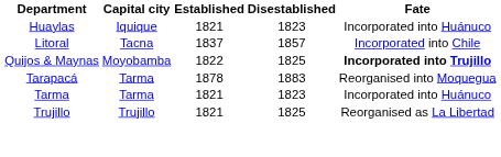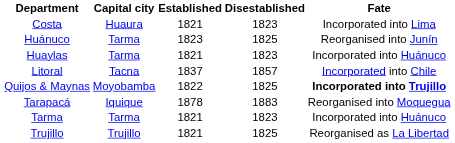 <table class="wiki table sortable" style="text-align: center;">
 <tr>
 <th>Department</th>
 <th>Capital city</th>
 <th>Established</th>
 <th>Disestablished</th>
 <th>Fate</th>
 </tr>
 <tr>
+<td><a href='#'>Costa</a></td>
+<td><a href='#'>Huaura</a></td>
+<td>1821</td>
+<td>1823</td>
+<td>Incorporated into <a href='#'>Lima</a></td>
+</tr>
+<tr>
+<td><a href='#'>Huánuco</a></td>
+<td><a href='#'>Tarma</a></td>
+<td>1823</td>
+<td>1825</td>
+<td>Reorganised into <a href='#'>Junín</a></td>
+</tr>
+<tr>
 <td><a href='#'>Huaylas</a></td>
-<td><a href='#'>Iquique</a></td>
+<td><a href='#'>Tarma</a></td>
 <td>1821</td>
 <td>1823</td>
 <td>Incorporated into <a href='#'>Huánuco</a></td>
 </tr>
 <tr>
 <td><a href='#'>Litoral</a></td>
 <td><a href='#'>Tacna</a></td>
 <td>1837</td>
 <td>1857</td>
 <td><a href='#'>Incorporated</a> into <a href='#'>Chile</a></td>
 </tr>
 <tr>
 <td><a href='#'>Quijos & Maynas</a></td>
 <td><a href='#'>Moyobamba</a></td>
 <td>1822</td>
 <td>1825</td>
 <td><strong>Incorporated into <a href='#'>Trujillo</a></strong></td>
 </tr>
 <tr>
 <td><a href='#'>Tarapacá</a></td>
-<td><a href='#'>Tarma</a></td>
+<td><a href='#'>Iquique</a></td>
 <td>1878</td>
 <td>1883</td>
 <td>Reorganised into <a href='#'>Moquegua</a></td>
 </tr>
 <tr>
 <td><a href='#'>Tarma</a></td>
 <td><a href='#'>Tarma</a></td>
 <td>1821</td>
 <td>1823</td>
 <td>Incorporated into <a href='#'>Huánuco</a></td>
 </tr>
 <tr>
 <td><a href='#'>Trujillo</a></td>
 <td><a href='#'>Trujillo</a></td>
 <td>1821</td>
 <td>1825</td>
 <td>Reorganised as <a href='#'>La Libertad</a></td>
 </tr>
 </table>
